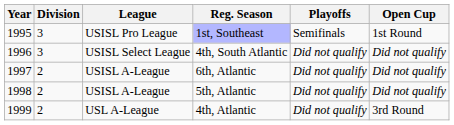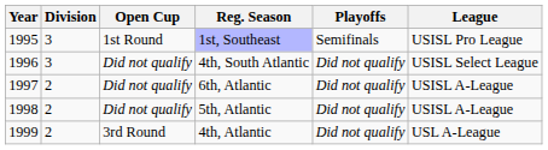 <table class="wikitable">
 <tr>
 <th>Year</th>
 <th>Division</th>
-<th>League</th>
+<th>Open Cup</th>
 <th>Reg. Season</th>
 <th>Playoffs</th>
-<th>Open Cup</th>
+<th>League</th>
 </tr>
 <tr>
 <td>1995</td>
 <td>3</td>
-<td>USISL Pro League</td>
+<td>1st Round</td>
 <td style="background:#b3b7ff;">1st, Southeast</td>
 <td>Semifinals</td>
-<td>1st Round</td>
+<td>USISL Pro League</td>
 </tr>
 <tr>
 <td>1996</td>
 <td>3</td>
-<td>USISL Select League</td>
+<td><em>Did not qualify</em></td>
 <td>4th, South Atlantic</td>
 <td><em>Did not qualify</em></td>
-<td><em>Did not qualify</em></td>
+<td>USISL Select League</td>
 </tr>
 <tr>
 <td>1997</td>
 <td>2</td>
-<td>USISL A-League</td>
+<td><em>Did not qualify</em></td>
 <td>6th, Atlantic</td>
 <td><em>Did not qualify</em></td>
-<td><em>Did not qualify</em></td>
+<td>USISL A-League</td>
 </tr>
 <tr>
 <td>1998</td>
 <td>2</td>
-<td>USISL A-League</td>
+<td><em>Did not qualify</em></td>
 <td>5th, Atlantic</td>
 <td><em>Did not qualify</em></td>
-<td><em>Did not qualify</em></td>
+<td>USISL A-League</td>
 </tr>
 <tr>
 <td>1999</td>
 <td>2</td>
-<td>USL A-League</td>
+<td>3rd Round</td>
 <td>4th, Atlantic</td>
 <td><em>Did not qualify</em></td>
-<td>3rd Round</td>
+<td>USL A-League</td>
 </tr>
 </table>
